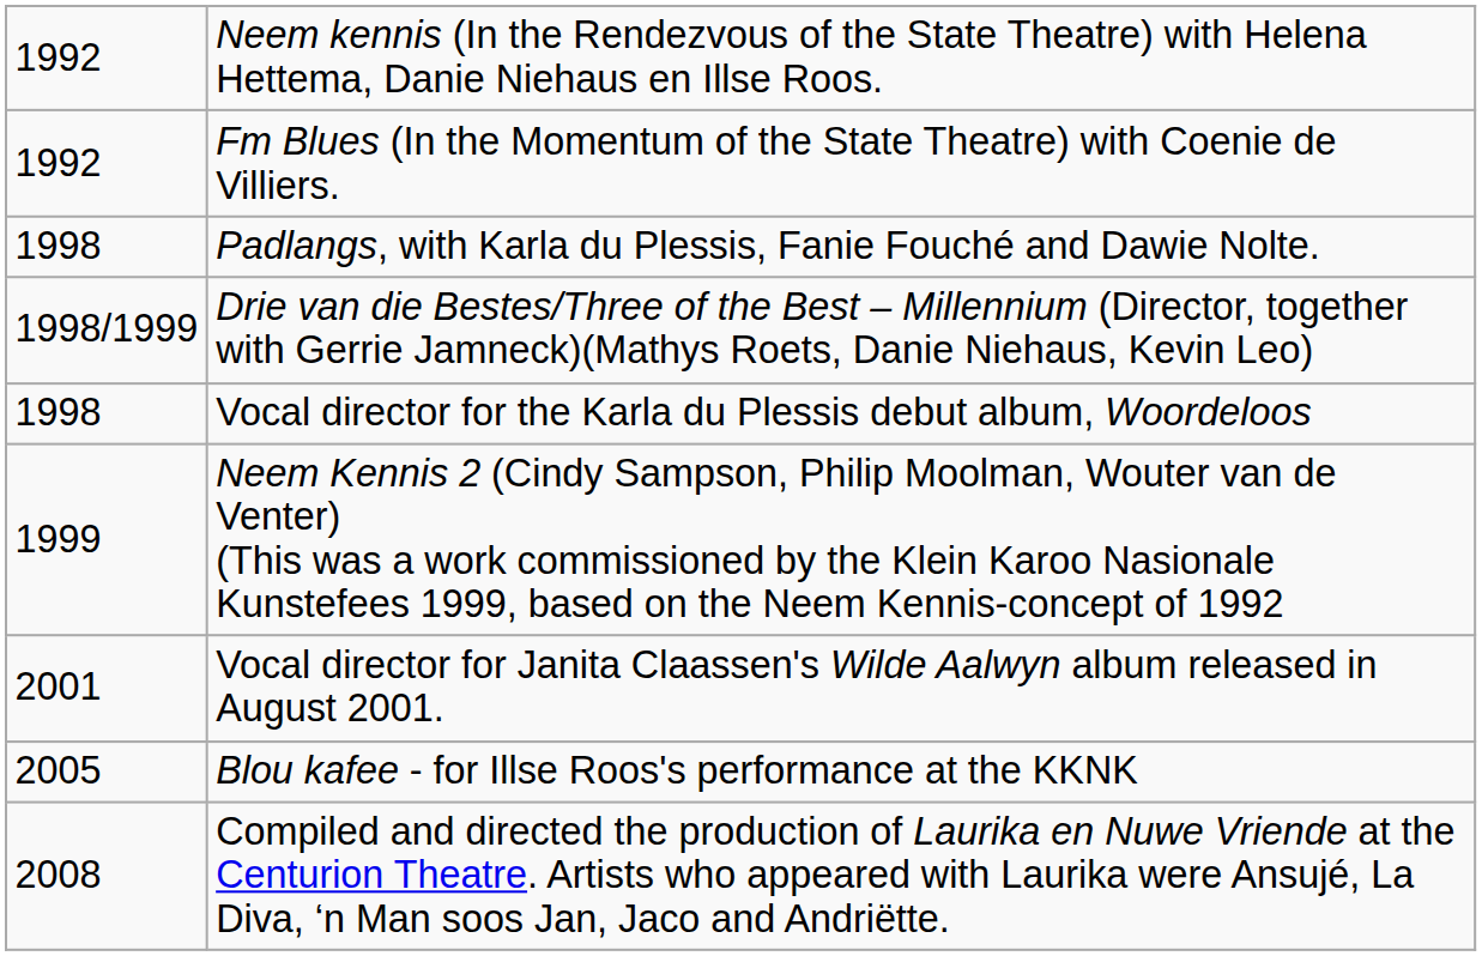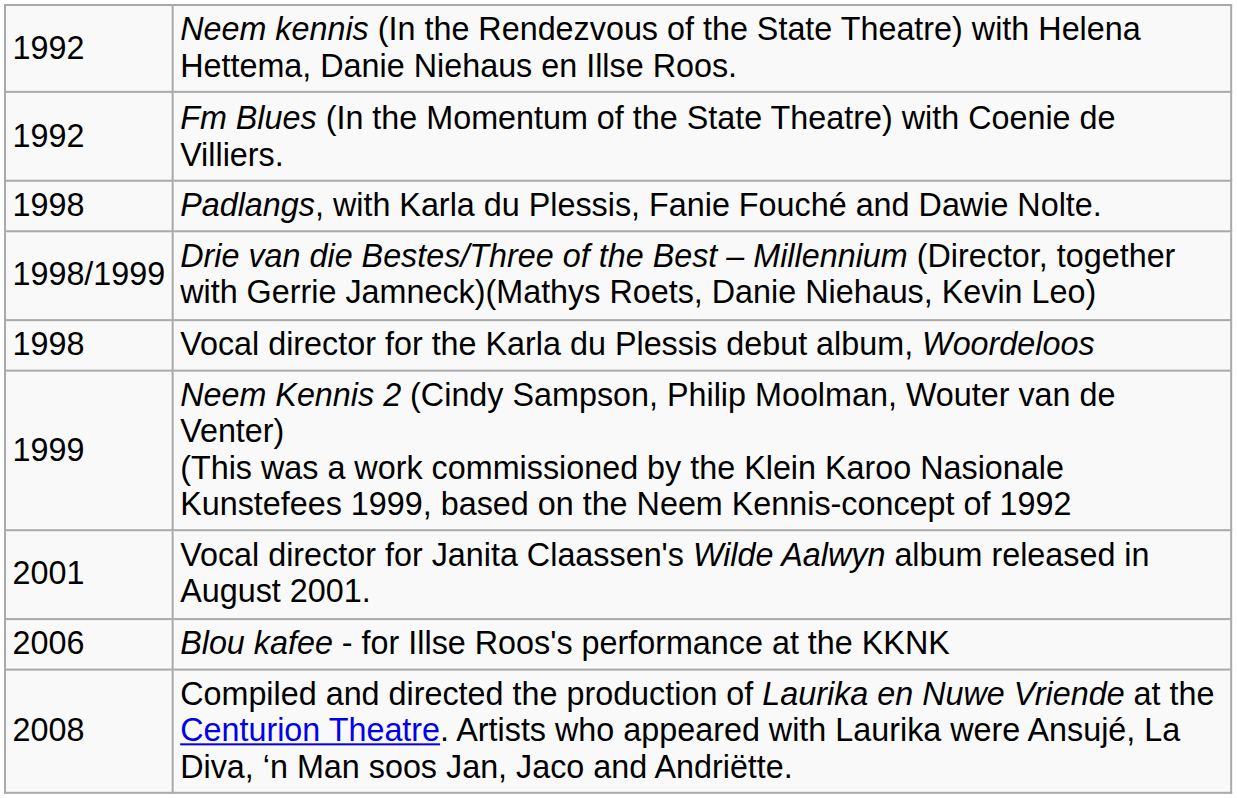 <table class="wikitable">
 <tr>
 <td>1992</td>
 <td><em>Neem kennis</em> (In the Rendezvous of the State Theatre) with Helena Hettema, Danie Niehaus en Illse Roos.</td>
 </tr>
 <tr>
 <td>1992</td>
 <td><em>Fm Blues</em> (In the Momentum of the State Theatre) with Coenie de Villiers.</td>
 </tr>
 <tr>
 <td>1998</td>
 <td><em>Padlangs</em>, with Karla du  Plessis, Fanie Fouché and Dawie Nolte.</td>
 </tr>
 <tr>
 <td>1998/1999</td>
 <td><em>Drie  van die Bestes/Three of the Best</em> <em>–  Millennium</em> (Director, together with Gerrie Jamneck)(Mathys Roets, Danie Niehaus, Kevin Leo)</td>
 </tr>
 <tr>
 <td>1998</td>
 <td>Vocal director for the Karla du Plessis debut album, <em>Woordeloos</em></td>
 </tr>
 <tr>
 <td>1999</td>
 <td><em>Neem Kennis 2</em> (Cindy  Sampson, Philip Moolman, Wouter van de Venter)<br>(This was a work commissioned by the Klein Karoo Nasionale Kunstefees 1999, based on the Neem Kennis-concept of 1992</td>
 </tr>
 <tr>
 <td>2001</td>
 <td>Vocal director for Janita Claassen's <em>Wilde Aalwyn</em> album released in August 2001.</td>
 </tr>
 <tr>
-<td>2005</td>
+<td>2006</td>
 <td><em>Blou kafee</em> - for Illse Roos's performance at the KKNK</td>
 </tr>
 <tr>
 <td>2008</td>
 <td>Compiled and directed the production of <em>Laurika en Nuwe Vriende</em> at the <a href='#'>Centurion Theatre</a>. Artists who appeared with Laurika were Ansujé, La Diva, ‘n Man soos Jan, Jaco and Andriëtte.</td>
 </tr>
 </table>
